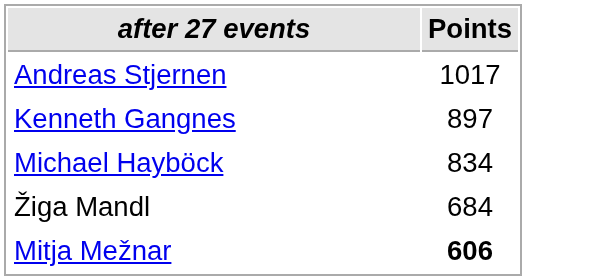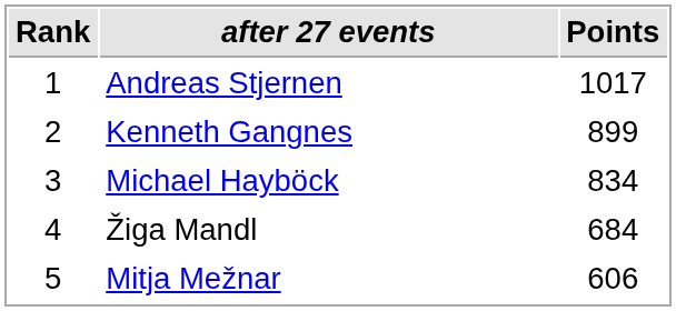 <table cellspacing="1" cellpadding="3" style="border:1px solid #aaa; font-size:86%;">
 <tr style="background:#e4e4e4;">
+<th style="border-bottom:1px solid #aaa; width:10px;">Rank</th>
 <th style="border-bottom:1px solid #aaa; width:200px;"><em>after 27 events</em></th>
 <th style="border-bottom:1px solid #aaa; width:20px;">Points</th>
 </tr>
 <tr>
+<td align=center>1</td>
 <td> <a href='#'>Andreas Stjernen</a></td>
 <td align=center>1017</td>
 </tr>
 <tr>
+<td align=center>2</td>
 <td> <a href='#'>Kenneth Gangnes</a></td>
-<td align=center>897</td>
+<td align=center>899</td>
 </tr>
 <tr>
+<td align=center>3</td>
 <td> <a href='#'>Michael Hayböck</a></td>
 <td align=center>834</td>
 </tr>
 <tr>
+<td align=center>4</td>
 <td> Žiga Mandl</td>
 <td align=center>684</td>
 </tr>
 <tr>
+<td align=center>5</td>
 <td> <a href='#'>Mitja Mežnar</a></td>
-<td align=center><strong>606</strong></td>
+<td align=center>606</td>
 </tr>
 </table>
